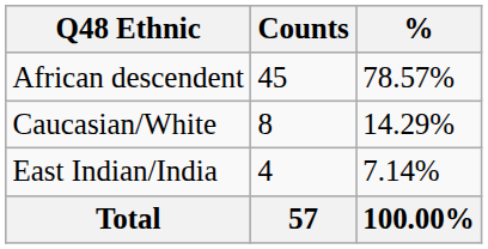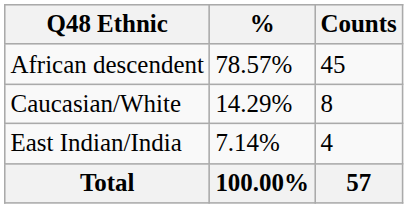 <table class="wikitable sortable">
 <tr>
 <th>Q48 Ethnic</th>
+<th>%</th>
 <th>Counts</th>
-<th>%</th>
 </tr>
 <tr>
 <td>African descendent</td>
+<td>78.57%</td>
 <td>45</td>
-<td>78.57%</td>
 </tr>
 <tr>
 <td>Caucasian/White</td>
+<td>14.29%</td>
 <td>8</td>
-<td>14.29%</td>
 </tr>
 <tr>
 <td>East Indian/India</td>
+<td>7.14%</td>
 <td>4</td>
-<td>7.14%</td>
 </tr>
 <tr>
 <th>Total</th>
+<th>100.00%</th>
 <th>57</th>
-<th>100.00%</th>
 </tr>
 </table>
